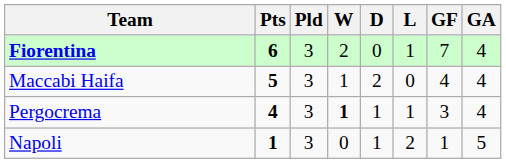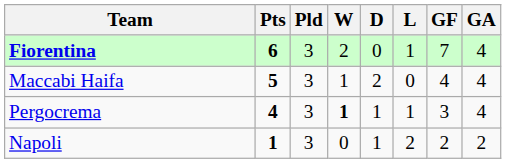 <table class="wikitable" style="text-align:center;">
 <tr>
 <th width=200>Team</th>
 <th width=20>Pts</th>
 <th width=20>Pld</th>
 <th width=20>W</th>
 <th width=20>D</th>
 <th width=20>L</th>
 <th width=20>GF</th>
 <th width=20>GA</th>
 </tr>
 <tr style="background:#ccffcc">
 <td style="text-align:left"> <strong><a href='#'>Fiorentina</a></strong></td>
 <td><strong>6</strong></td>
 <td>3</td>
 <td>2</td>
 <td>0</td>
 <td>1</td>
 <td>7</td>
 <td>4</td>
 </tr>
 <tr>
 <td style="text-align:left"> <a href='#'>Maccabi Haifa</a></td>
 <td><strong>5</strong></td>
 <td>3</td>
 <td>1</td>
 <td>2</td>
 <td>0</td>
 <td>4</td>
 <td>4</td>
 </tr>
 <tr>
 <td style="text-align:left"> <a href='#'>Pergocrema</a></td>
 <td><strong>4</strong></td>
 <td>3</td>
 <td><strong>1</strong></td>
 <td>1</td>
 <td>1</td>
 <td>3</td>
 <td>4</td>
 </tr>
 <tr>
 <td style="text-align:left"> <a href='#'>Napoli</a></td>
 <td><strong>1</strong></td>
 <td>3</td>
 <td>0</td>
 <td>1</td>
 <td>2</td>
-<td>1</td>
-<td>5</td>
+<td>2</td>
+<td>2</td>
 </tr>
 </table>
